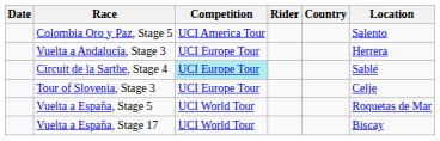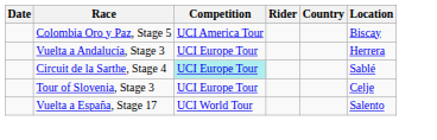 <table class="wikitable sortable">
 <tr>
 <th>Date</th>
 <th>Race</th>
 <th>Competition</th>
 <th>Rider</th>
 <th>Country</th>
 <th>Location</th>
 </tr>
 <tr>
 <td></td>
 <td><a href='#'>Colombia Oro y Paz</a>, Stage 5</td>
 <td><a href='#'>UCI America Tour</a></td>
 <td></td>
 <td></td>
-<td><a href='#'>Salento</a></td>
+<td><a href='#'>Biscay</a></td>
 </tr>
 <tr>
 <td></td>
 <td><a href='#'>Vuelta a Andalucía</a>, Stage 3</td>
 <td><a href='#'>UCI Europe Tour</a></td>
 <td></td>
 <td></td>
 <td><a href='#'>Herrera</a></td>
 </tr>
 <tr>
 <td></td>
 <td><a href='#'>Circuit de la Sarthe</a>, Stage 4</td>
 <td style="background: paleturquoise;"><a href='#'>UCI Europe Tour</a></td>
 <td></td>
 <td></td>
 <td><a href='#'>Sablé</a></td>
 </tr>
 <tr>
 <td></td>
 <td><a href='#'>Tour of Slovenia</a>, Stage 3</td>
 <td><a href='#'>UCI Europe Tour</a></td>
 <td></td>
 <td></td>
 <td><a href='#'>Celje</a></td>
 </tr>
 <tr>
 <td></td>
-<td><a href='#'>Vuelta a España</a>, Stage 5</td>
-<td><a href='#'>UCI World Tour</a></td>
-<td></td>
-<td></td>
-<td><a href='#'>Roquetas de Mar</a></td>
-</tr>
-<tr>
-<td></td>
 <td><a href='#'>Vuelta a España</a>, Stage 17</td>
 <td><a href='#'>UCI World Tour</a></td>
 <td></td>
 <td></td>
-<td><a href='#'>Biscay</a></td>
+<td><a href='#'>Salento</a></td>
 </tr>
 </table>
